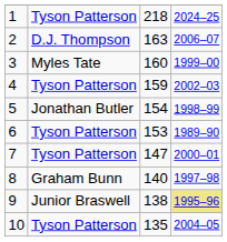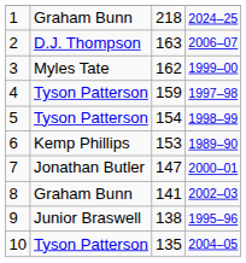 <table class="wikitable">
 <tr>
 </tr>
 <tr>
 <td>1</td>
-<td><a href='#'>Tyson Patterson</a></td>
+<td>Graham Bunn</td>
 <td>218</td>
 <td style="font-size:80%;"><a href='#'>2024–25</a></td>
 </tr>
 <tr>
 <td>2</td>
 <td><a href='#'>D.J. Thompson</a></td>
 <td>163</td>
 <td style="font-size:80%;"><a href='#'>2006–07</a></td>
 </tr>
 <tr>
 <td>3</td>
 <td>Myles Tate</td>
-<td>160</td>
+<td>162</td>
 <td style="font-size:80%;"><a href='#'>1999–00</a></td>
 </tr>
 <tr>
 <td>4</td>
 <td><a href='#'>Tyson Patterson</a></td>
 <td>159</td>
-<td style="font-size:80%;"><a href='#'>2002–03</a></td>
+<td style="font-size:80%;"><a href='#'>1997–98</a></td>
 </tr>
 <tr>
 <td>5</td>
-<td>Jonathan Butler</td>
+<td><a href='#'>Tyson Patterson</a></td>
 <td>154</td>
 <td style="font-size:80%;"><a href='#'>1998–99</a></td>
 </tr>
 <tr>
 <td>6</td>
-<td><a href='#'>Tyson Patterson</a></td>
+<td>Kemp Phillips</td>
 <td>153</td>
 <td style="font-size:80%;"><a href='#'>1989–90</a></td>
 </tr>
 <tr>
 <td>7</td>
-<td><a href='#'>Tyson Patterson</a></td>
+<td>Jonathan Butler</td>
 <td>147</td>
 <td style="font-size:80%;"><a href='#'>2000–01</a></td>
 </tr>
 <tr>
 <td>8</td>
 <td>Graham Bunn</td>
-<td>140</td>
-<td style="font-size:80%;"><a href='#'>1997–98</a></td>
+<td>141</td>
+<td style="font-size:80%;"><a href='#'>2002–03</a></td>
 </tr>
 <tr>
 <td>9</td>
 <td>Junior Braswell</td>
 <td>138</td>
-<td style="background: khaki; font-size:80%;"><a href='#'>1995–96</a></td>
+<td style="font-size:80%;"><a href='#'>1995–96</a></td>
 </tr>
 <tr>
 <td>10</td>
 <td><a href='#'>Tyson Patterson</a></td>
 <td>135</td>
 <td style="font-size:80%;"><a href='#'>2004–05</a></td>
 </tr>
 </table>
